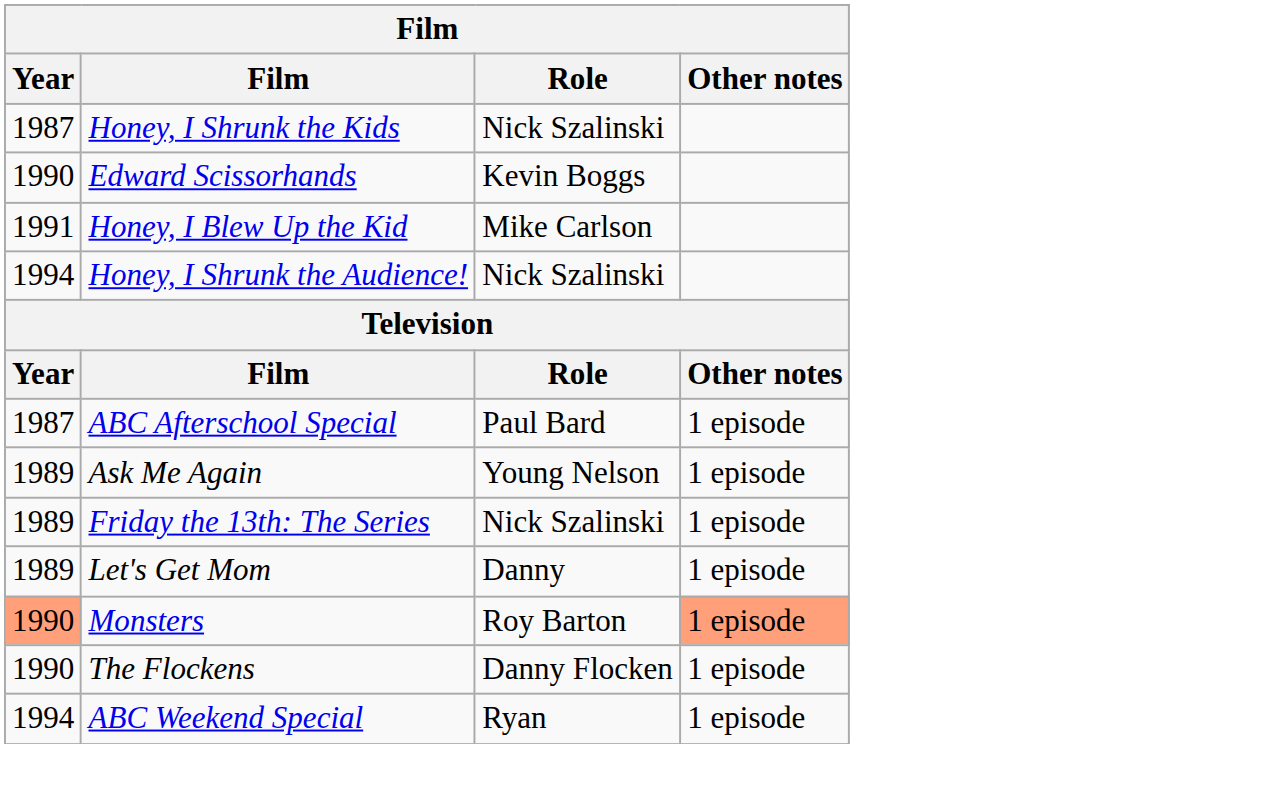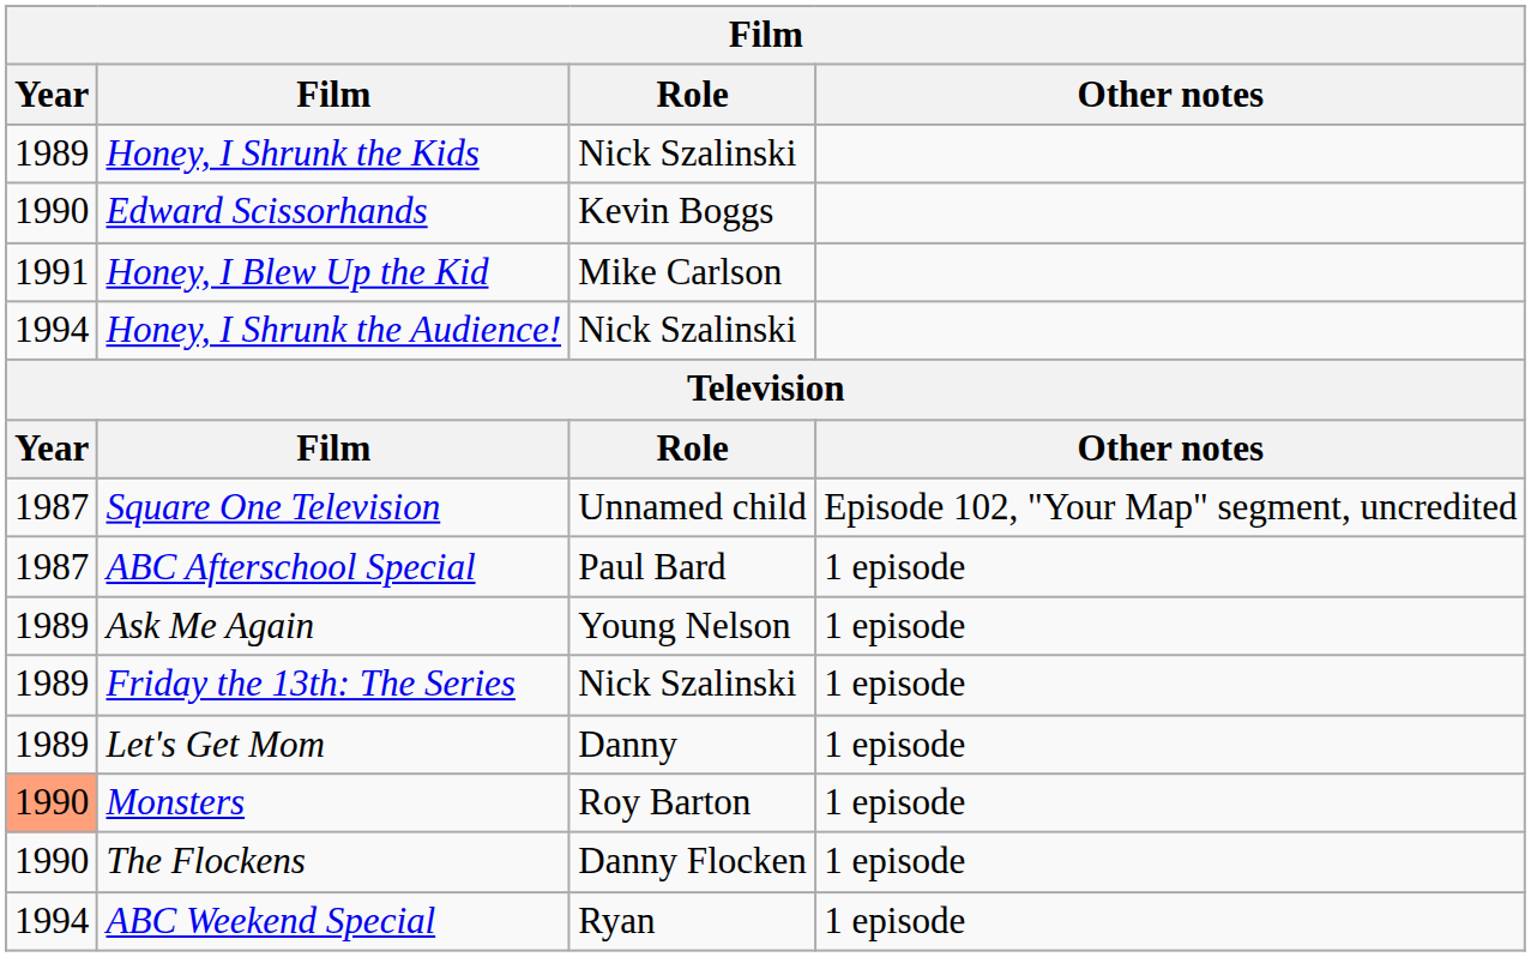 <table class="wikitable">
 <tr>
 <th colspan="4">Film</th>
 </tr>
 <tr>
 <th>Year</th>
 <th>Film</th>
 <th>Role</th>
 <th>Other notes</th>
 </tr>
 <tr>
-<td>1987</td>
+<td>1989</td>
 <td><em><a href='#'>Honey, I Shrunk the Kids</a></em></td>
 <td>Nick Szalinski</td>
 <td></td>
 </tr>
 <tr>
 <td>1990</td>
 <td><em><a href='#'>Edward Scissorhands</a></em></td>
 <td>Kevin Boggs</td>
 <td></td>
 </tr>
 <tr>
 <td>1991</td>
 <td><em><a href='#'>Honey, I Blew Up the Kid</a></em></td>
 <td>Mike Carlson</td>
 <td></td>
 </tr>
 <tr>
 <td>1994</td>
 <td><em><a href='#'>Honey, I Shrunk the Audience!</a></em></td>
 <td>Nick Szalinski</td>
 <td></td>
 </tr>
 <tr>
 <th colspan="4">Television</th>
 </tr>
 <tr>
 <th>Year</th>
 <th>Film</th>
 <th>Role</th>
 <th>Other notes</th>
 </tr>
 <tr>
 <td>1987</td>
+<td><em><a href='#'>Square One Television</a></em></td>
+<td>Unnamed child</td>
+<td>Episode 102, "Your Map" segment, uncredited</td>
+</tr>
+<tr>
+<td>1987</td>
 <td><em><a href='#'>ABC Afterschool Special</a></em></td>
 <td>Paul Bard</td>
 <td>1 episode</td>
 </tr>
 <tr>
 <td>1989</td>
 <td><em>Ask Me Again</em></td>
 <td>Young Nelson</td>
 <td>1 episode</td>
 </tr>
 <tr>
 <td>1989</td>
 <td><em><a href='#'>Friday the 13th: The Series</a></em></td>
 <td>Nick Szalinski</td>
 <td>1 episode</td>
 </tr>
 <tr>
 <td>1989</td>
 <td><em>Let's Get Mom</em></td>
 <td>Danny</td>
 <td>1 episode</td>
 </tr>
 <tr>
 <td style="background: lightsalmon;">1990</td>
 <td><em><a href='#'>Monsters</a></em></td>
 <td>Roy Barton</td>
-<td style="background: lightsalmon;">1 episode</td>
+<td>1 episode</td>
 </tr>
 <tr>
 <td>1990</td>
 <td><em>The Flockens</em></td>
 <td>Danny Flocken</td>
 <td>1 episode</td>
 </tr>
 <tr>
 <td>1994</td>
 <td><em><a href='#'>ABC Weekend Special</a></em></td>
 <td>Ryan</td>
 <td>1 episode</td>
 </tr>
 </table>
